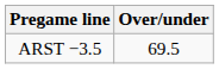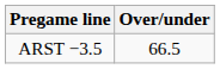 <table class="wikitable">
 <tr align="center">
 <th style=>Pregame line</th>
 <th style=>Over/under</th>
 </tr>
 <tr align="center">
 <td>ARST −3.5</td>
-<td>69.5</td>
+<td>66.5</td>
 </tr>
 </table>
